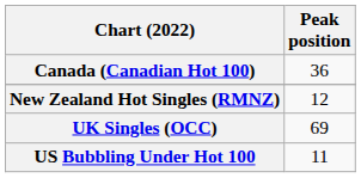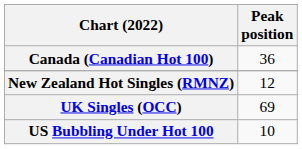 <table class="wikitable sortable plainrowheaders" style="text-align:center">
 <tr>
 <th scope="col">Chart (2022)</th>
 <th scope="col">Peak<br>position</th>
 </tr>
 <tr>
 <th scope="row">Canada (<a href='#'>Canadian Hot 100</a>)</th>
 <td>36</td>
 </tr>
 <tr>
 </tr>
 <tr>
 <th scope="row">New Zealand Hot Singles (<a href='#'>RMNZ</a>)</th>
 <td>12</td>
 </tr>
 <tr>
 <th scope="row"><a href='#'>UK Singles</a> (<a href='#'>OCC</a>)</th>
 <td>69</td>
 </tr>
 <tr>
 <th scope="row">US <a href='#'>Bubbling Under Hot 100</a></th>
-<td>11</td>
+<td>10</td>
 </tr>
 </table>
